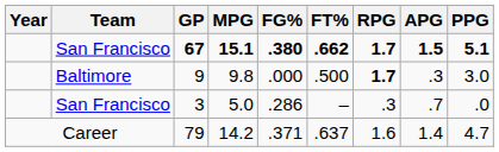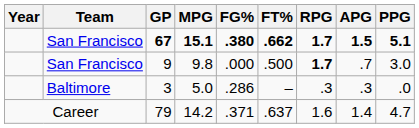 <table class="wikitable sortable" style="font-size:95%; text-align:right;">
 <tr>
 <th>Year</th>
 <th>Team</th>
 <th>GP</th>
 <th>MPG</th>
 <th>FG%</th>
 <th>FT%</th>
 <th>RPG</th>
 <th>APG</th>
 <th>PPG</th>
 </tr>
 <tr>
 <td style="text-align:left;"></td>
 <td style="text-align:left;"><a href='#'>San Francisco</a></td>
 <td><strong>67</strong></td>
 <td><strong>15.1</strong></td>
 <td><strong>.380</strong></td>
 <td><strong>.662</strong></td>
 <td><strong>1.7</strong></td>
 <td><strong>1.5</strong></td>
 <td><strong>5.1</strong></td>
 </tr>
 <tr>
 <td style="text-align:left;"></td>
-<td style="text-align:left;"><a href='#'>Baltimore</a></td>
+<td style="text-align:left;"><a href='#'>San Francisco</a></td>
 <td>9</td>
 <td>9.8</td>
 <td>.000</td>
 <td>.500</td>
 <td><strong>1.7</strong></td>
-<td>.3</td>
+<td>.7</td>
 <td>3.0</td>
 </tr>
 <tr>
 <td style="text-align:left;"></td>
-<td style="text-align:left;"><a href='#'>San Francisco</a></td>
+<td style="text-align:left;"><a href='#'>Baltimore</a></td>
 <td>3</td>
 <td>5.0</td>
 <td>.286</td>
 <td>–</td>
 <td>.3</td>
-<td>.7</td>
+<td>.3</td>
 <td>.0</td>
 </tr>
 <tr class="sortbottom">
 <td style="text-align:center;" colspan="2">Career</td>
 <td>79</td>
 <td>14.2</td>
 <td>.371</td>
 <td>.637</td>
 <td>1.6</td>
 <td>1.4</td>
 <td>4.7</td>
 </tr>
 </table>
